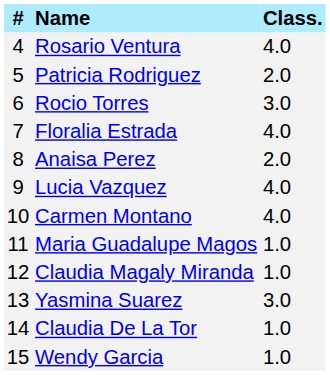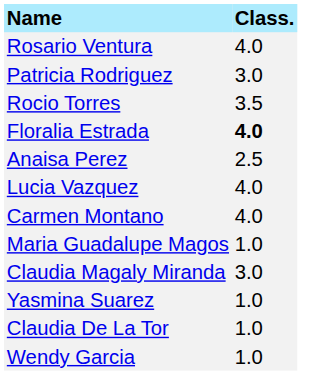 <table border=0 cellpadding=2 cellspacing=0  |- bgcolor=#F2F2F2 style="text-align:center; font-size:90%;">
 <tr bgcolor=#ADEBFD>
-<th>#</th>
 <th align=left>Name</th>
 <th align=left>Class.</th>
 </tr>
 <tr>
-<td>4</td>
 <td align=left><a href='#'>Rosario Ventura</a></td>
 <td align=left>4.0</td>
 </tr>
 <tr>
-<td>5</td>
 <td align=left><a href='#'>Patricia Rodriguez</a></td>
-<td align=left>2.0</td>
-</tr>
-<tr>
-<td>6</td>
-<td align=left><a href='#'>Rocio Torres</a></td>
 <td align=left>3.0</td>
 </tr>
 <tr>
-<td>7</td>
-<td align=left><a href='#'>Floralia Estrada</a></td>
-<td align=left>4.0</td>
+<td align=left><a href='#'>Rocio Torres</a></td>
+<td align=left>3.5</td>
 </tr>
 <tr>
-<td>8</td>
-<td align=left><a href='#'>Anaisa Perez</a></td>
-<td align=left>2.0</td>
+<td align=left><a href='#'>Floralia Estrada</a></td>
+<td align=left><strong>4.0</strong></td>
 </tr>
 <tr>
-<td>9</td>
+<td align=left><a href='#'>Anaisa Perez</a></td>
+<td align=left>2.5</td>
+</tr>
+<tr>
 <td align=left><a href='#'>Lucia Vazquez</a></td>
 <td align=left>4.0</td>
 </tr>
 <tr>
-<td>10</td>
 <td align=left><a href='#'>Carmen Montano</a></td>
 <td align=left>4.0</td>
 </tr>
 <tr>
-<td>11</td>
 <td align=left><a href='#'>Maria Guadalupe Magos</a></td>
 <td align=left>1.0</td>
 </tr>
 <tr>
-<td>12</td>
 <td align=left><a href='#'>Claudia Magaly Miranda</a></td>
+<td align=left>3.0</td>
+</tr>
+<tr>
+<td align=left><a href='#'>Yasmina Suarez</a></td>
 <td align=left>1.0</td>
 </tr>
 <tr>
-<td>13</td>
-<td align=left><a href='#'>Yasmina Suarez</a></td>
-<td align=left>3.0</td>
-</tr>
-<tr>
-<td>14</td>
 <td align=left><a href='#'>Claudia De La Tor</a></td>
 <td align=left>1.0</td>
 </tr>
 <tr>
-<td>15</td>
 <td align=left><a href='#'>Wendy Garcia</a></td>
 <td align=left>1.0</td>
 </tr>
 </table>
